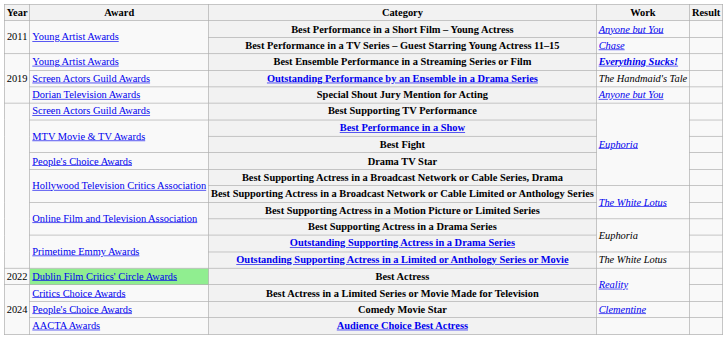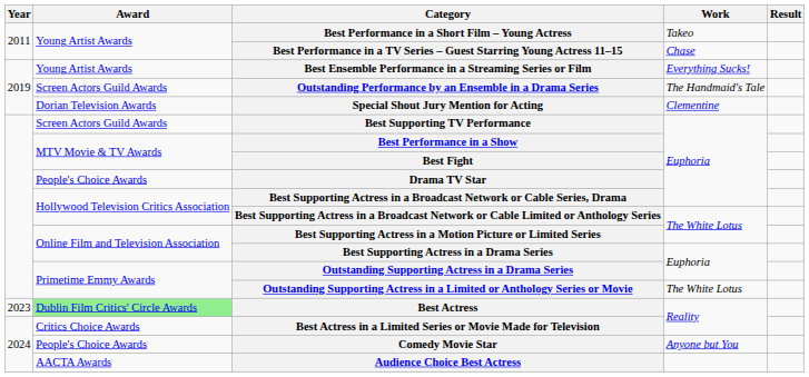 <table class="wikitable sortable plainrowheaders">
 <tr>
 <th scope="col">Year</th>
 <th scope="col">Award</th>
 <th scope="col">Category</th>
 <th scope="col">Work</th>
 <th scope="col">Result</th>
 </tr>
 <tr>
 <td style="text-align:center" rowspan="2">2011</td>
 <td rowspan="2"><a href='#'>Young Artist Awards</a></td>
 <th scope="row">Best Performance in a Short Film – Young Actress</th>
-<td><em><a href='#'>Anyone but You</a></em></td>
+<td><em>Takeo</em></td>
 <td></td>
 </tr>
 <tr>
 <th scope="row">Best Performance in a TV Series – Guest Starring Young Actress 11–15</th>
 <td><em><a href='#'>Chase</a></em></td>
 <td></td>
 </tr>
 <tr>
 <td rowspan="3" style="text-align:center">2019</td>
 <td><a href='#'>Young Artist Awards</a></td>
 <th scope="row">Best Ensemble Performance in a Streaming Series or Film</th>
-<td><strong><em><a href='#'>Everything Sucks!</a></em></strong></td>
+<td><em><a href='#'>Everything Sucks!</a></em></td>
 <td></td>
 </tr>
 <tr>
 <td><a href='#'>Screen Actors Guild Awards</a></td>
 <th scope="row"><a href='#'>Outstanding Performance by an Ensemble in a Drama Series</a></th>
 <td><em>The Handmaid's Tale</em></td>
 <td></td>
 </tr>
 <tr>
 <td><a href='#'>Dorian Television Awards</a></td>
 <th scope="row">Special Shout Jury Mention for Acting</th>
-<td><em><a href='#'>Anyone but You</a></em></td>
+<td><em><a href='#'>Clementine</a></em></td>
 <td></td>
 </tr>
 <tr>
 <td rowspan="10"></td>
 <td><a href='#'>Screen Actors Guild Awards</a></td>
 <th scope="row">Best Supporting TV Performance</th>
 <td rowspan="5"><em><a href='#'>Euphoria</a></em></td>
 <td></td>
 </tr>
 <tr>
 <td rowspan="2"><a href='#'>MTV Movie & TV Awards</a></td>
 <th scope="row"><a href='#'>Best Performance in a Show</a></th>
 <td></td>
 </tr>
 <tr>
 <th scope="row">Best Fight</th>
 <td></td>
 </tr>
 <tr>
 <td><a href='#'>People's Choice Awards</a></td>
 <th scope="row">Drama TV Star</th>
 <td></td>
 </tr>
 <tr>
 <td rowspan="2"><a href='#'>Hollywood Television Critics Association</a></td>
 <th scope="row">Best Supporting Actress in a Broadcast Network or Cable Series, Drama</th>
 <td></td>
 </tr>
 <tr>
 <th scope="row">Best Supporting Actress in a Broadcast Network or Cable Limited or Anthology Series</th>
 <td rowspan="2"><em><a href='#'>The White Lotus</a></em></td>
 <td></td>
 </tr>
 <tr>
 <td rowspan="2"><a href='#'>Online Film and Television Association</a></td>
 <th scope="row">Best Supporting Actress in a Motion Picture or Limited Series</th>
 <td></td>
 </tr>
 <tr>
 <th scope="row">Best Supporting Actress in a Drama Series</th>
 <td rowspan="2"><em>Euphoria</em></td>
 <td></td>
 </tr>
 <tr>
 <td rowspan="2"><a href='#'>Primetime Emmy Awards</a></td>
 <th scope="row"><a href='#'>Outstanding Supporting Actress in a Drama Series</a></th>
 <td></td>
 </tr>
 <tr>
 <th scope="row"><a href='#'>Outstanding Supporting Actress in a Limited or Anthology Series or Movie</a></th>
 <td><em>The White Lotus</em></td>
 <td></td>
 </tr>
 <tr>
-<td style="text-align:center">2022</td>
+<td style="text-align:center">2023</td>
 <td style="background: lightgreen;"><a href='#'>Dublin Film Critics' Circle Awards</a></td>
 <th scope="row">Best Actress</th>
 <td rowspan="2"><em><a href='#'>Reality</a></em></td>
 <td></td>
 </tr>
 <tr>
 <td rowspan="3" style="text-align:center">2024</td>
 <td><a href='#'>Critics Choice Awards</a></td>
 <th scope="row">Best Actress in a Limited Series or Movie Made for Television</th>
 <td></td>
 </tr>
 <tr>
 <td><a href='#'>People's Choice Awards</a></td>
 <th scope="row">Comedy Movie Star</th>
-<td><em><a href='#'>Clementine</a></em></td>
+<td><em><a href='#'>Anyone but You</a></em></td>
 <td></td>
 </tr>
 <tr>
 <td><a href='#'>AACTA Awards</a></td>
 <th scope="row"><a href='#'>Audience Choice Best Actress</a></th>
 <td></td>
 <td></td>
 </tr>
 </table>
